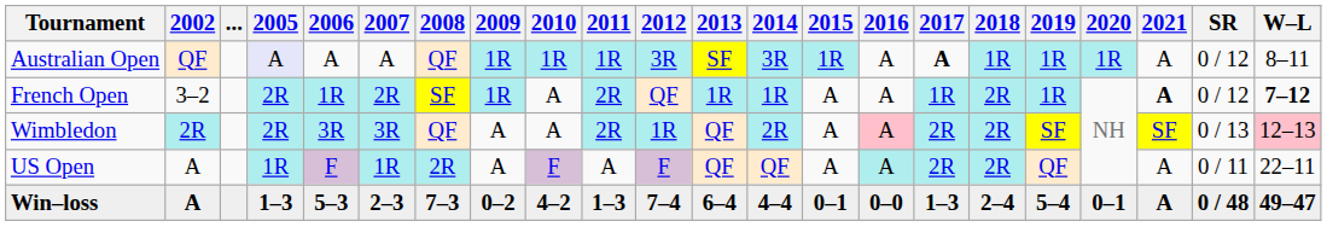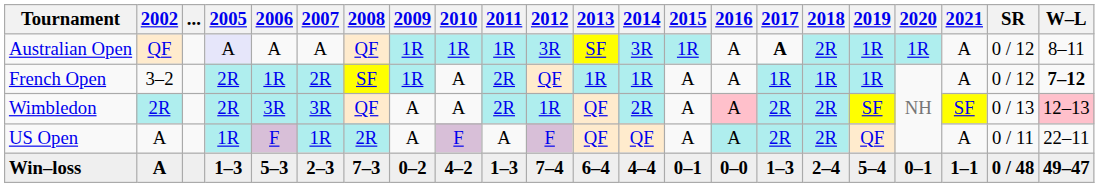 <table class="wikitable" style="text-align:center">
 <tr>
 <th>Tournament</th>
 <th><a href='#'>2002</a></th>
 <th>...</th>
 <th><a href='#'>2005</a></th>
 <th><a href='#'>2006</a></th>
 <th><a href='#'>2007</a></th>
 <th><a href='#'>2008</a></th>
 <th><a href='#'>2009</a></th>
 <th><a href='#'>2010</a></th>
 <th><a href='#'>2011</a></th>
 <th><a href='#'>2012</a></th>
 <th><a href='#'>2013</a></th>
 <th><a href='#'>2014</a></th>
 <th><a href='#'>2015</a></th>
 <th><a href='#'>2016</a></th>
 <th><a href='#'>2017</a></th>
 <th><a href='#'>2018</a></th>
 <th><a href='#'>2019</a></th>
 <th><a href='#'>2020</a></th>
 <th><a href='#'>2021</a></th>
 <th>SR</th>
 <th>W–L</th>
 </tr>
 <tr>
 <td align="left"><a href='#'>Australian Open</a></td>
 <td bgcolor=ffebcd><a href='#'>QF</a></td>
 <td></td>
 <td style="background: lavender;">A</td>
 <td>A</td>
 <td>A</td>
 <td bgcolor=ffebcd><a href='#'>QF</a></td>
 <td bgcolor="afeeee"><a href='#'>1R</a></td>
 <td bgcolor="afeeee"><a href='#'>1R</a></td>
 <td bgcolor="afeeee"><a href='#'>1R</a></td>
 <td bgcolor="afeeee"><a href='#'>3R</a></td>
 <td bgcolor=yellow><a href='#'>SF</a></td>
 <td bgcolor="afeeee"><a href='#'>3R</a></td>
 <td bgcolor="afeeee"><a href='#'>1R</a></td>
 <td>A</td>
 <td><strong>A</strong></td>
-<td bgcolor="afeeee"><a href='#'>1R</a></td>
+<td bgcolor="afeeee"><a href='#'>2R</a></td>
 <td bgcolor="afeeee"><a href='#'>1R</a></td>
 <td bgcolor="afeeee"><a href='#'>1R</a></td>
 <td>A</td>
 <td>0 / 12</td>
 <td>8–11</td>
 </tr>
 <tr>
 <td align="left"><a href='#'>French Open</a></td>
 <td>3–2</td>
 <td></td>
 <td bgcolor="afeeee"><a href='#'>2R</a></td>
 <td bgcolor="afeeee"><a href='#'>1R</a></td>
 <td bgcolor="afeeee"><a href='#'>2R</a></td>
 <td bgcolor=yellow><a href='#'>SF</a></td>
 <td bgcolor="afeeee"><a href='#'>1R</a></td>
 <td>A</td>
 <td bgcolor="afeeee"><a href='#'>2R</a></td>
 <td bgcolor=ffebcd><a href='#'>QF</a></td>
 <td bgcolor="afeeee"><a href='#'>1R</a></td>
 <td bgcolor="afeeee"><a href='#'>1R</a></td>
 <td>A</td>
 <td>A</td>
 <td bgcolor="afeeee"><a href='#'>1R</a></td>
-<td bgcolor="afeeee"><a href='#'>2R</a></td>
+<td bgcolor="afeeee"><a href='#'>1R</a></td>
 <td bgcolor="afeeee"><a href='#'>1R</a></td>
 <td rowspan="3" style="color:#767676">NH</td>
-<td><strong>A</strong></td>
+<td>A</td>
 <td>0 / 12</td>
 <td><strong>7–12</strong></td>
 </tr>
 <tr>
 <td align="left"><a href='#'>Wimbledon</a></td>
 <td bgcolor="afeeee"><a href='#'>2R</a></td>
 <td></td>
 <td bgcolor="afeeee"><a href='#'>2R</a></td>
 <td bgcolor="afeeee"><a href='#'>3R</a></td>
 <td bgcolor="afeeee"><a href='#'>3R</a></td>
 <td bgcolor=ffebcd><a href='#'>QF</a></td>
 <td>A</td>
 <td>A</td>
 <td bgcolor="afeeee"><a href='#'>2R</a></td>
 <td bgcolor="afeeee"><a href='#'>1R</a></td>
 <td bgcolor=ffebcd><a href='#'>QF</a></td>
 <td bgcolor="afeeee"><a href='#'>2R</a></td>
 <td>A</td>
 <td style="background: pink;">A</td>
 <td bgcolor="afeeee"><a href='#'>2R</a></td>
 <td bgcolor="afeeee"><a href='#'>2R</a></td>
 <td bgcolor=yellow><a href='#'>SF</a></td>
 <td bgcolor=yellow><a href='#'>SF</a></td>
 <td>0 / 13</td>
 <td style="background: pink;">12–13</td>
 </tr>
 <tr>
 <td align="left"><a href='#'>US Open</a></td>
 <td>A</td>
 <td></td>
 <td bgcolor="afeeee"><a href='#'>1R</a></td>
 <td bgcolor=thistle><a href='#'>F</a></td>
 <td bgcolor="afeeee"><a href='#'>1R</a></td>
 <td bgcolor="afeeee"><a href='#'>2R</a></td>
 <td>A</td>
 <td bgcolor=thistle><a href='#'>F</a></td>
 <td>A</td>
 <td bgcolor=thistle><a href='#'>F</a></td>
 <td bgcolor=ffebcd><a href='#'>QF</a></td>
 <td bgcolor=ffebcd><a href='#'>QF</a></td>
 <td>A</td>
 <td style="background: paleturquoise;">A</td>
 <td bgcolor="afeeee"><a href='#'>2R</a></td>
 <td bgcolor="afeeee"><a href='#'>2R</a></td>
 <td bgcolor=ffebcd><a href='#'>QF</a></td>
 <td>A</td>
 <td>0 / 11</td>
 <td>22–11</td>
 </tr>
 <tr style="background:#efefef; font-weight:bold;">
 <td style="text-align:left">Win–loss</td>
 <td>A</td>
 <td></td>
 <td>1–3</td>
 <td>5–3</td>
 <td>2–3</td>
 <td>7–3</td>
 <td>0–2</td>
 <td>4–2</td>
 <td>1–3</td>
 <td>7–4</td>
 <td>6–4</td>
 <td>4–4</td>
 <td>0–1</td>
 <td>0–0</td>
 <td>1–3</td>
 <td>2–4</td>
 <td>5–4</td>
 <td>0–1</td>
-<td>A</td>
+<td>1–1</td>
 <td>0 / 48</td>
 <td>49–47</td>
 </tr>
 </table>
